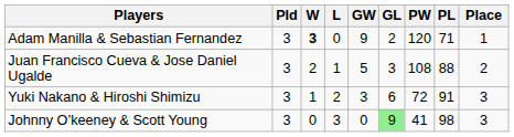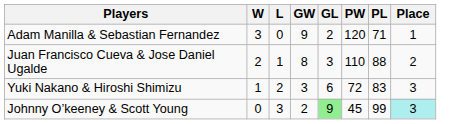 <table class=wikitable style="text-align:center">
 <tr>
 <th width=300>Players</th>
-<th width=20>Pld</th>
 <th width=20>W</th>
 <th width=20>L</th>
 <th width=20>GW</th>
 <th width=20>GL</th>
 <th width=20>PW</th>
 <th width=20>PL</th>
 <th width=50>Place</th>
 </tr>
 <tr>
 <td align="left">  Adam Manilla & Sebastian Fernandez</td>
 <td>3</td>
-<td><strong>3</strong></td>
 <td>0</td>
 <td>9</td>
 <td>2</td>
 <td>120</td>
 <td>71</td>
 <td>1</td>
 </tr>
 <tr>
 <td align=left> Juan Francisco Cueva & Jose Daniel Ugalde</td>
-<td>3</td>
 <td>2</td>
 <td>1</td>
-<td>5</td>
+<td>8</td>
 <td>3</td>
-<td>108</td>
+<td>110</td>
 <td>88</td>
 <td>2</td>
 </tr>
 <tr>
 <td align="left"> Yuki Nakano & Hiroshi Shimizu</td>
-<td>3</td>
 <td>1</td>
 <td>2</td>
 <td>3</td>
 <td>6</td>
 <td>72</td>
-<td>91</td>
+<td>83</td>
 <td>3</td>
 </tr>
 <tr>
 <td align=left> Johnny O’keeney & Scott Young</td>
-<td>3</td>
 <td>0</td>
 <td>3</td>
-<td>0</td>
+<td>2</td>
 <td style="background: lightgreen;">9</td>
-<td>41</td>
-<td>98</td>
-<td>3</td>
+<td>45</td>
+<td>99</td>
+<td style="background: paleturquoise;">3</td>
 </tr>
 </table>
